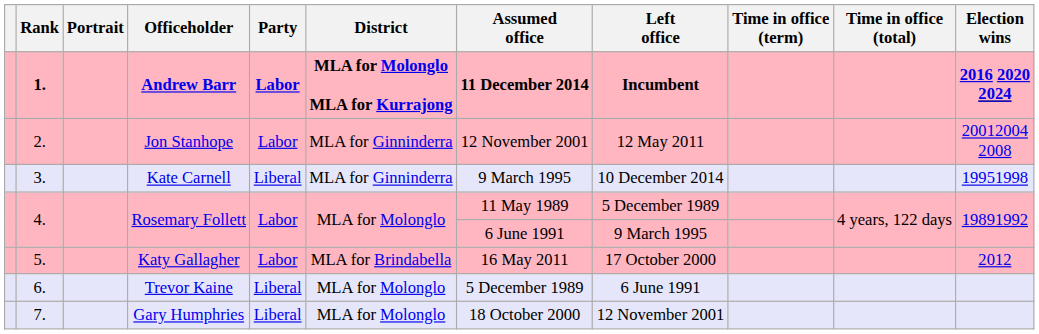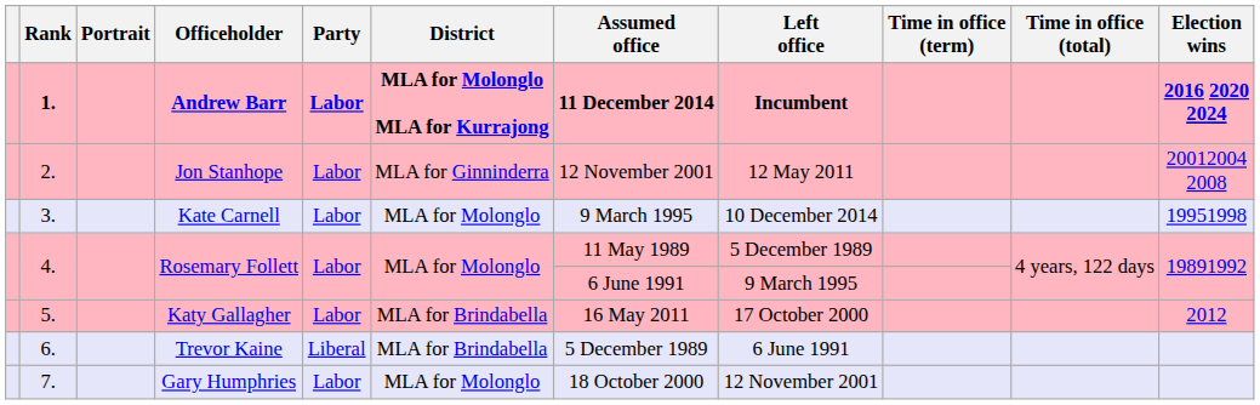 <table class="wikitable" style="font-size: 90%" align="center">
 <tr>
 <th></th>
 <th>Rank</th>
 <th>Portrait</th>
 <th>Officeholder</th>
 <th>Party</th>
 <th>District</th>
 <th>Assumed<br>office</th>
 <th>Left<br>office</th>
 <th>Time in office<br>(term)</th>
 <th>Time in office<br>(total)</th>
 <th>Election<br>wins</th>
 </tr>
 <tr bgcolor="lightpink" align="center">
 <td> </td>
 <td><strong>1.</strong></td>
 <td></td>
 <td><strong><a href='#'>Andrew Barr</a><br></strong></td>
 <td><strong><a href='#'>Labor</a></strong></td>
 <td><strong>MLA for <a href='#'>Molonglo</a><br><br>MLA for <a href='#'>Kurrajong</a><br></strong></td>
 <td><strong>11 December 2014</strong></td>
 <td><strong>Incumbent</strong></td>
 <td></td>
 <td><strong></strong></td>
 <td><strong><a href='#'>2016</a> <a href='#'>2020</a></strong><br><strong><u><a href='#'>2024</a></u></strong></td>
 </tr>
 <tr bgcolor="lightpink" align="center">
 <td> </td>
 <td>2.</td>
 <td></td>
 <td><a href='#'>Jon Stanhope</a><br></td>
 <td><a href='#'>Labor</a></td>
 <td>MLA for <a href='#'>Ginninderra</a><br></td>
 <td>12 November 2001</td>
 <td>12 May 2011</td>
 <td></td>
 <td></td>
 <td><a href='#'>2001</a><a href='#'>2004</a><br><a href='#'>2008</a></td>
 </tr>
 <tr bgcolor="lavender" align="center">
 <td> </td>
 <td>3.</td>
 <td></td>
 <td><a href='#'>Kate Carnell</a><br></td>
-<td><a href='#'>Liberal</a></td>
-<td>MLA for <a href='#'>Ginninderra</a><br></td>
+<td><a href='#'>Labor</a></td>
+<td>MLA for <a href='#'>Molonglo</a><br></td>
 <td>9 March 1995</td>
 <td>10 December 2014</td>
 <td></td>
 <td></td>
 <td><a href='#'>1995</a><a href='#'>1998</a></td>
 </tr>
 <tr bgcolor="lightpink" align="center">
 <td rowspan=2 > </td>
 <td rowspan=2>4.</td>
 <td rowspan="2"></td>
 <td rowspan="2"><a href='#'>Rosemary Follett</a><br></td>
 <td rowspan=2><a href='#'>Labor</a></td>
 <td rowspan=2>MLA for <a href='#'>Molonglo</a><br></td>
 <td>11 May 1989</td>
 <td>5 December 1989</td>
 <td><em></em></td>
 <td rowspan=2>4 years, 122 days</td>
 <td rowspan=2><a href='#'>1989</a><a href='#'>1992</a></td>
 </tr>
 <tr bgcolor="lightpink" align="center">
 <td>6 June 1991</td>
 <td>9 March 1995</td>
 <td><em></em></td>
 </tr>
 <tr bgcolor="lightpink" align="center">
 <td> </td>
 <td>5.</td>
 <td></td>
 <td><a href='#'>Katy Gallagher</a><br></td>
 <td><a href='#'>Labor</a></td>
 <td>MLA for <a href='#'>Brindabella</a><br></td>
 <td>16 May 2011</td>
 <td>17 October 2000</td>
 <td></td>
 <td></td>
 <td><a href='#'>2012</a></td>
 </tr>
 <tr bgcolor="lavender" align="center">
 <td> </td>
 <td>6.</td>
 <td></td>
 <td><a href='#'>Trevor Kaine</a><br></td>
 <td><a href='#'>Liberal</a></td>
-<td>MLA for <a href='#'>Molonglo</a><br></td>
+<td>MLA for <a href='#'>Brindabella</a><br></td>
 <td>5 December 1989</td>
 <td>6 June 1991</td>
 <td></td>
 <td></td>
 <td></td>
 </tr>
 <tr bgcolor="lavender" align="center">
 <td> </td>
 <td>7.</td>
 <td></td>
 <td><a href='#'>Gary Humphries</a><br></td>
-<td><a href='#'>Liberal</a></td>
+<td><a href='#'>Labor</a></td>
 <td>MLA for <a href='#'>Molonglo</a><br></td>
 <td>18 October 2000</td>
 <td>12 November 2001</td>
 <td></td>
 <td></td>
 <td></td>
 </tr>
 </table>
